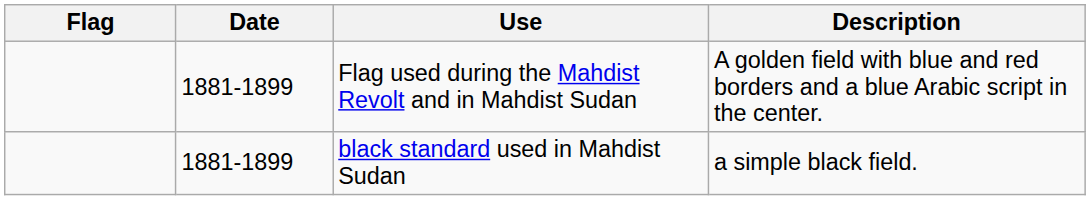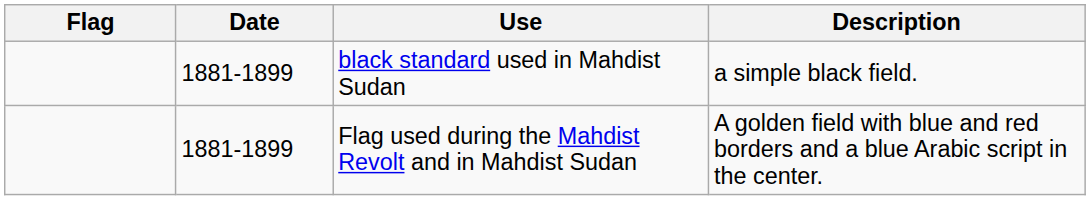 <table class="wikitable">
 <tr>
 <th style="width:110px;">Flag</th>
 <th style="width:100px;">Date</th>
 <th style="width:250px;">Use</th>
 <th style="width:250px;">Description</th>
 </tr>
 <tr>
 <td></td>
 <td>1881-1899</td>
-<td>Flag used during the <a href='#'>Mahdist Revolt</a> and in Mahdist Sudan</td>
-<td>A golden field with blue and red borders and a blue Arabic script in the center.</td>
+<td><a href='#'>black standard</a> used in Mahdist Sudan</td>
+<td>a simple black field.</td>
 </tr>
 <tr>
 <td></td>
 <td>1881-1899</td>
-<td><a href='#'>black standard</a> used in Mahdist Sudan</td>
-<td>a simple black field.</td>
+<td>Flag used during the <a href='#'>Mahdist Revolt</a> and in Mahdist Sudan</td>
+<td>A golden field with blue and red borders and a blue Arabic script in the center.</td>
 </tr>
 </table>
